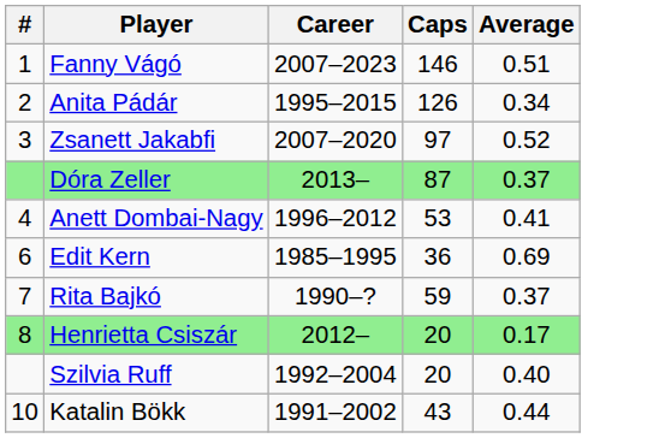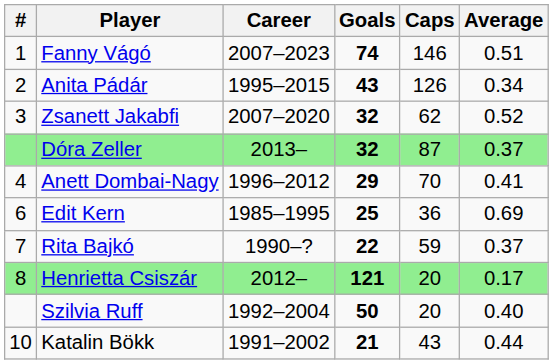 <table class="wikitable sortable" style="text-align: center;">
 <tr>
 <th>#</th>
 <th>Player</th>
 <th>Career</th>
+<th>Goals</th>
 <th>Caps</th>
 <th>Average</th>
 </tr>
 <tr>
 <td>1</td>
 <td style="text-align:left;"><a href='#'>Fanny Vágó</a></td>
 <td>2007–2023</td>
+<td><strong>74</strong></td>
 <td>146</td>
 <td>0.51</td>
 </tr>
 <tr>
 <td>2</td>
 <td style="text-align:left;"><a href='#'>Anita Pádár</a></td>
 <td>1995–2015</td>
+<td><strong>43</strong></td>
 <td>126</td>
 <td>0.34</td>
 </tr>
 <tr>
 <td>3</td>
 <td style="text-align:left;"><a href='#'>Zsanett Jakabfi</a></td>
 <td>2007–2020</td>
-<td>97</td>
+<td><strong>32</strong></td>
+<td>62</td>
 <td>0.52</td>
 </tr>
 <tr style="background: #90EE90;">
 <td></td>
 <td style="text-align:left;"><a href='#'>Dóra Zeller</a></td>
 <td>2013–</td>
+<td><strong>32</strong></td>
 <td>87</td>
 <td>0.37</td>
 </tr>
 <tr>
 <td>4</td>
 <td style="text-align:left;"><a href='#'>Anett Dombai-Nagy</a></td>
 <td>1996–2012</td>
-<td>53</td>
+<td><strong>29</strong></td>
+<td>70</td>
 <td>0.41</td>
 </tr>
 <tr>
 <td>6</td>
 <td style="text-align:left;"><a href='#'>Edit Kern</a></td>
 <td>1985–1995</td>
+<td><strong>25</strong></td>
 <td>36</td>
 <td>0.69</td>
 </tr>
 <tr>
 <td>7</td>
 <td style="text-align:left;"><a href='#'>Rita Bajkó</a></td>
 <td>1990–?</td>
+<td><strong>22</strong></td>
 <td>59</td>
 <td>0.37</td>
 </tr>
 <tr style="background: #90EE90;">
 <td>8</td>
 <td style="text-align:left;"><a href='#'>Henrietta Csiszár</a></td>
 <td>2012–</td>
+<td><strong>121</strong></td>
 <td>20</td>
 <td>0.17</td>
 </tr>
 <tr>
 <td></td>
 <td style="text-align:left;"><a href='#'>Szilvia Ruff</a></td>
 <td>1992–2004</td>
+<td><strong>50</strong></td>
 <td>20</td>
 <td>0.40</td>
 </tr>
 <tr>
 <td>10</td>
 <td style="text-align:left;">Katalin Bökk</td>
 <td>1991–2002</td>
+<td><strong>21</strong></td>
 <td>43</td>
 <td>0.44</td>
 </tr>
 </table>
